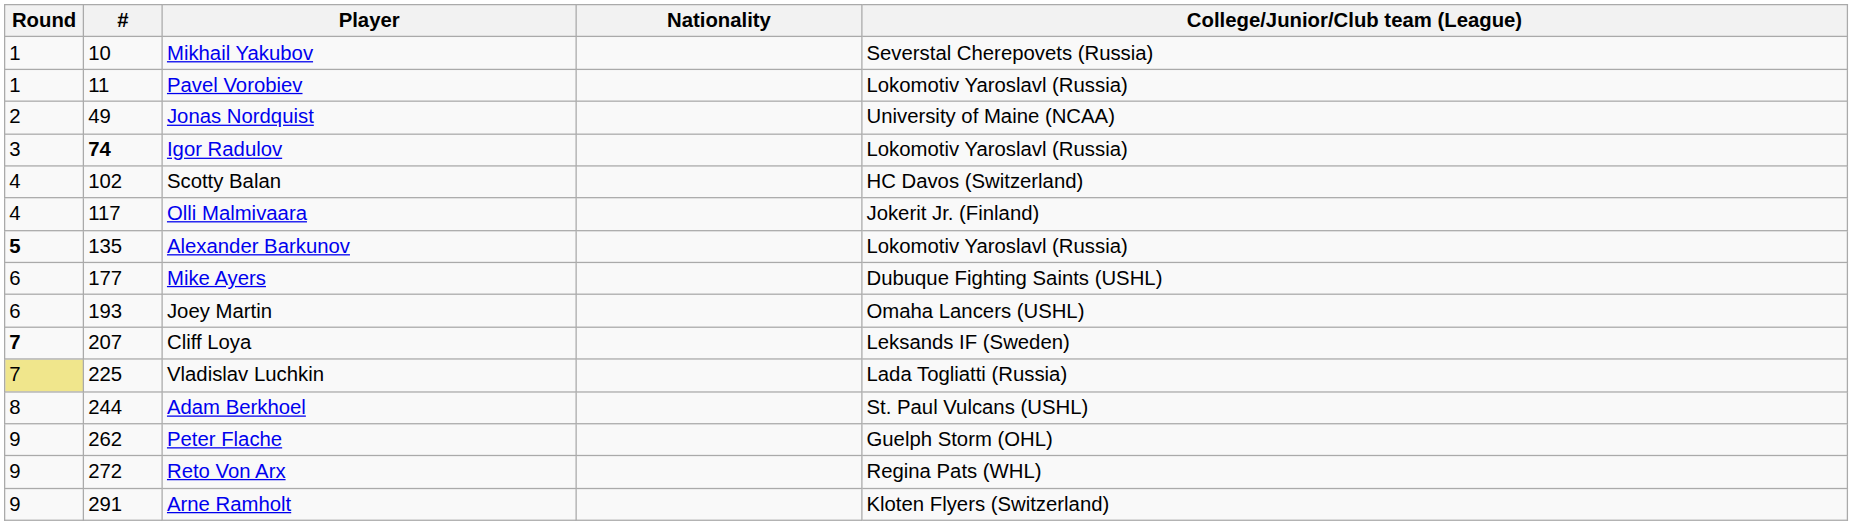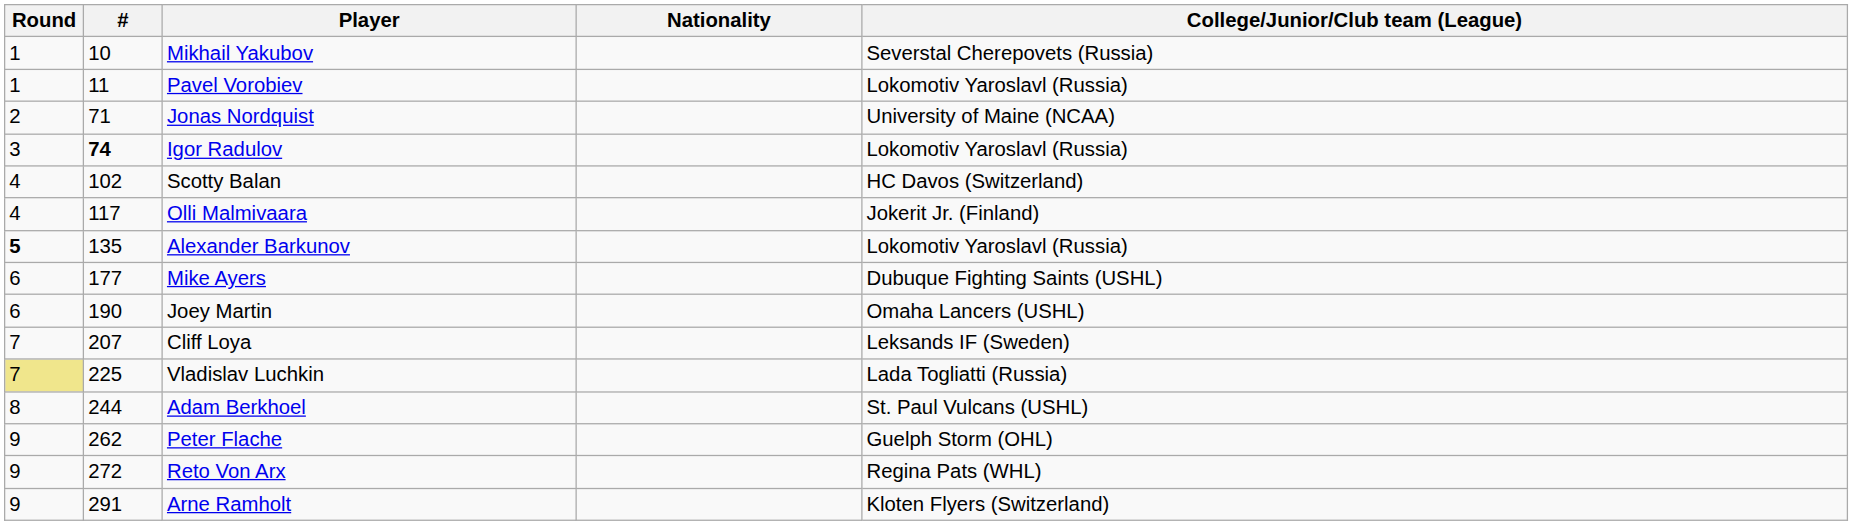 <table class="wikitable">
 <tr align="center">
 <th bgcolor="#DDDDFF" width="4.0%">Round</th>
 <th bgcolor="#DDDDFF" width="4.0%">#</th>
 <th bgcolor="#DDDDFF" width="21.0%">Player</th>
 <th bgcolor="#DDDDFF" width="14.5%">Nationality</th>
 <th bgcolor="#DDDDFF" width="50.0%">College/Junior/Club team (League)</th>
 </tr>
 <tr>
 <td>1</td>
 <td>10</td>
 <td><a href='#'>Mikhail Yakubov</a></td>
 <td></td>
 <td>Severstal Cherepovets (Russia)</td>
 </tr>
 <tr>
 <td>1</td>
 <td>11</td>
 <td><a href='#'>Pavel Vorobiev</a></td>
 <td></td>
 <td>Lokomotiv Yaroslavl (Russia)</td>
 </tr>
 <tr>
 <td>2</td>
-<td>49</td>
+<td>71</td>
 <td><a href='#'>Jonas Nordquist</a></td>
 <td></td>
 <td>University of Maine (NCAA)</td>
 </tr>
 <tr>
 <td>3</td>
 <td><strong>74</strong></td>
 <td><a href='#'>Igor Radulov</a></td>
 <td></td>
 <td>Lokomotiv Yaroslavl (Russia)</td>
 </tr>
 <tr>
 <td>4</td>
 <td>102</td>
 <td>Scotty Balan</td>
 <td></td>
 <td>HC Davos (Switzerland)</td>
 </tr>
 <tr>
 <td>4</td>
 <td>117</td>
 <td><a href='#'>Olli Malmivaara</a></td>
 <td></td>
 <td>Jokerit Jr. (Finland)</td>
 </tr>
 <tr>
 <td><strong>5</strong></td>
 <td>135</td>
 <td><a href='#'>Alexander Barkunov</a></td>
 <td></td>
 <td>Lokomotiv Yaroslavl (Russia)</td>
 </tr>
 <tr>
 <td>6</td>
 <td>177</td>
 <td><a href='#'>Mike Ayers</a></td>
 <td></td>
 <td>Dubuque Fighting Saints (USHL)</td>
 </tr>
 <tr>
 <td>6</td>
-<td>193</td>
+<td>190</td>
 <td>Joey Martin</td>
 <td></td>
 <td>Omaha Lancers (USHL)</td>
 </tr>
 <tr>
-<td><strong>7</strong></td>
+<td>7</td>
 <td>207</td>
 <td>Cliff Loya</td>
 <td></td>
 <td>Leksands IF (Sweden)</td>
 </tr>
 <tr>
 <td style="background: khaki;">7</td>
 <td>225</td>
 <td>Vladislav Luchkin</td>
 <td></td>
 <td>Lada Togliatti (Russia)</td>
 </tr>
 <tr>
 <td>8</td>
 <td>244</td>
 <td><a href='#'>Adam Berkhoel</a></td>
 <td></td>
 <td>St. Paul Vulcans (USHL)</td>
 </tr>
 <tr>
 <td>9</td>
 <td>262</td>
 <td><a href='#'>Peter Flache</a></td>
 <td></td>
 <td>Guelph Storm (OHL)</td>
 </tr>
 <tr>
 <td>9</td>
 <td>272</td>
 <td><a href='#'>Reto Von Arx</a></td>
 <td></td>
 <td>Regina Pats (WHL)</td>
 </tr>
 <tr>
 <td>9</td>
 <td>291</td>
 <td><a href='#'>Arne Ramholt</a></td>
 <td></td>
 <td>Kloten Flyers (Switzerland)</td>
 </tr>
 </table>
